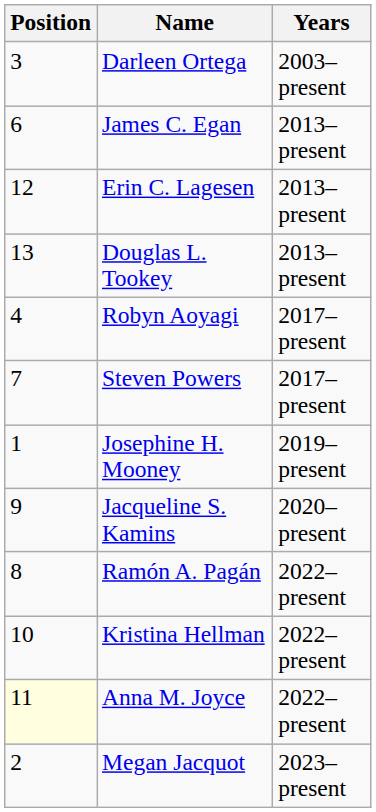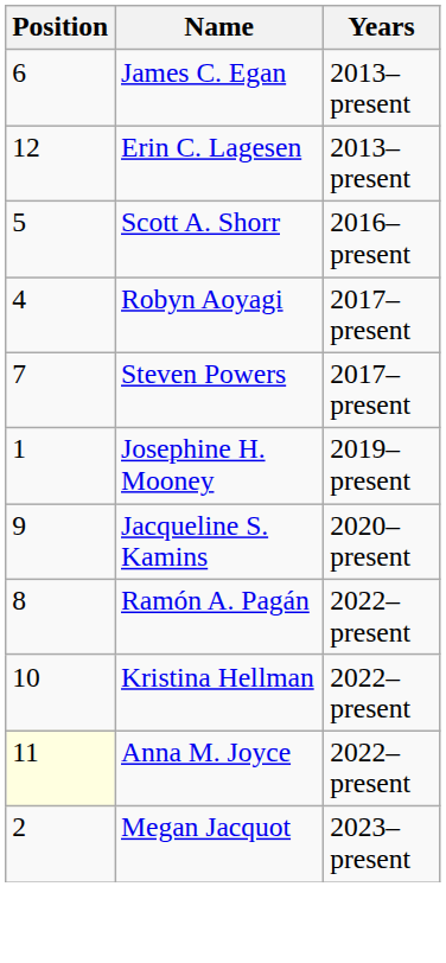 <table class="wikitable sortable" style="width:40%">
 <tr>
 <th width="10%">Position</th>
 <th width="60%">Name</th>
 <th width="30%">Years</th>
-</tr>
-<tr valign="top">
-<td>3</td>
-<td><a href='#'>Darleen Ortega</a></td>
-<td>2003–present</td>
 </tr>
 <tr valign="top">
 <td>6</td>
 <td><a href='#'>James C. Egan</a></td>
 <td>2013–present</td>
 </tr>
 <tr valign="top">
 <td>12</td>
 <td><a href='#'>Erin C. Lagesen</a></td>
 <td>2013–present</td>
 </tr>
 <tr valign="top">
-<td>13</td>
-<td><a href='#'>Douglas L. Tookey</a></td>
-<td>2013–present</td>
+<td>5</td>
+<td><a href='#'>Scott A. Shorr</a></td>
+<td>2016–present</td>
 </tr>
 <tr valign="top">
 <td>4</td>
 <td><a href='#'>Robyn Aoyagi</a></td>
 <td>2017–present</td>
 </tr>
 <tr valign="top">
 <td>7</td>
 <td><a href='#'>Steven Powers</a></td>
 <td>2017–present</td>
 </tr>
 <tr valign="top">
 <td>1</td>
 <td><a href='#'>Josephine H. Mooney</a></td>
 <td>2019–present</td>
 </tr>
 <tr valign="top">
 <td>9</td>
 <td><a href='#'>Jacqueline S. Kamins</a></td>
 <td>2020–present</td>
 </tr>
 <tr valign="top">
 <td>8</td>
 <td><a href='#'>Ramón A. Pagán</a></td>
 <td>2022–present</td>
 </tr>
 <tr valign="top">
 <td>10</td>
 <td><a href='#'>Kristina Hellman</a></td>
 <td>2022–present</td>
 </tr>
 <tr valign="top">
 <td style="background: lightyellow;">11</td>
 <td><a href='#'>Anna M. Joyce</a></td>
 <td>2022–present</td>
 </tr>
 <tr valign="top">
 <td>2</td>
 <td><a href='#'>Megan Jacquot</a></td>
 <td>2023–present</td>
 </tr>
 </table>
